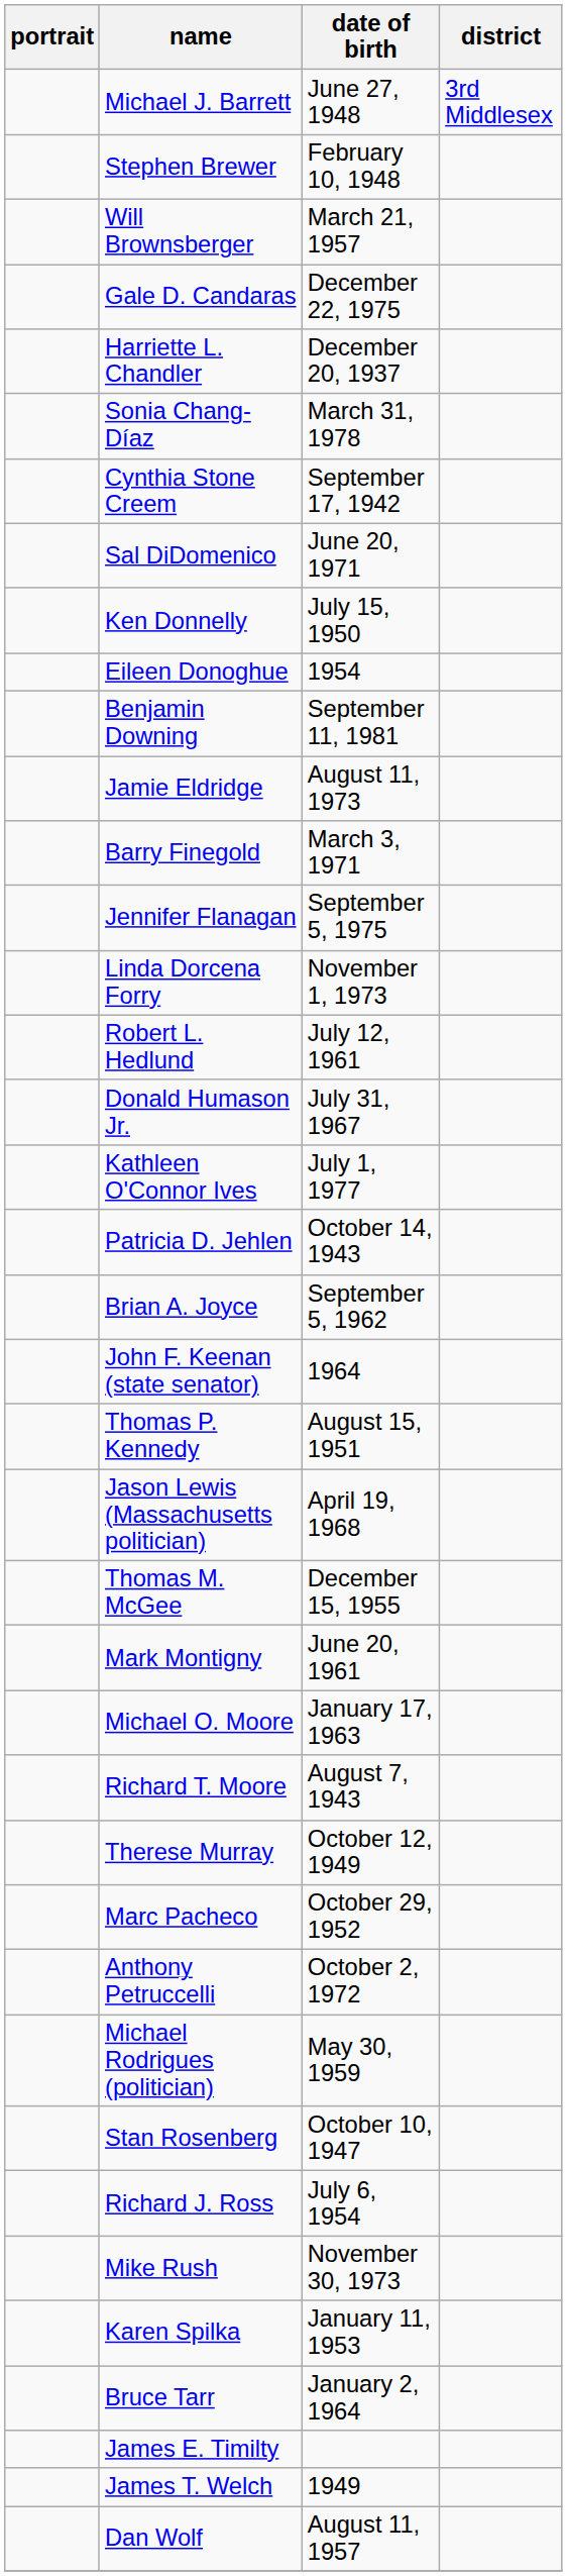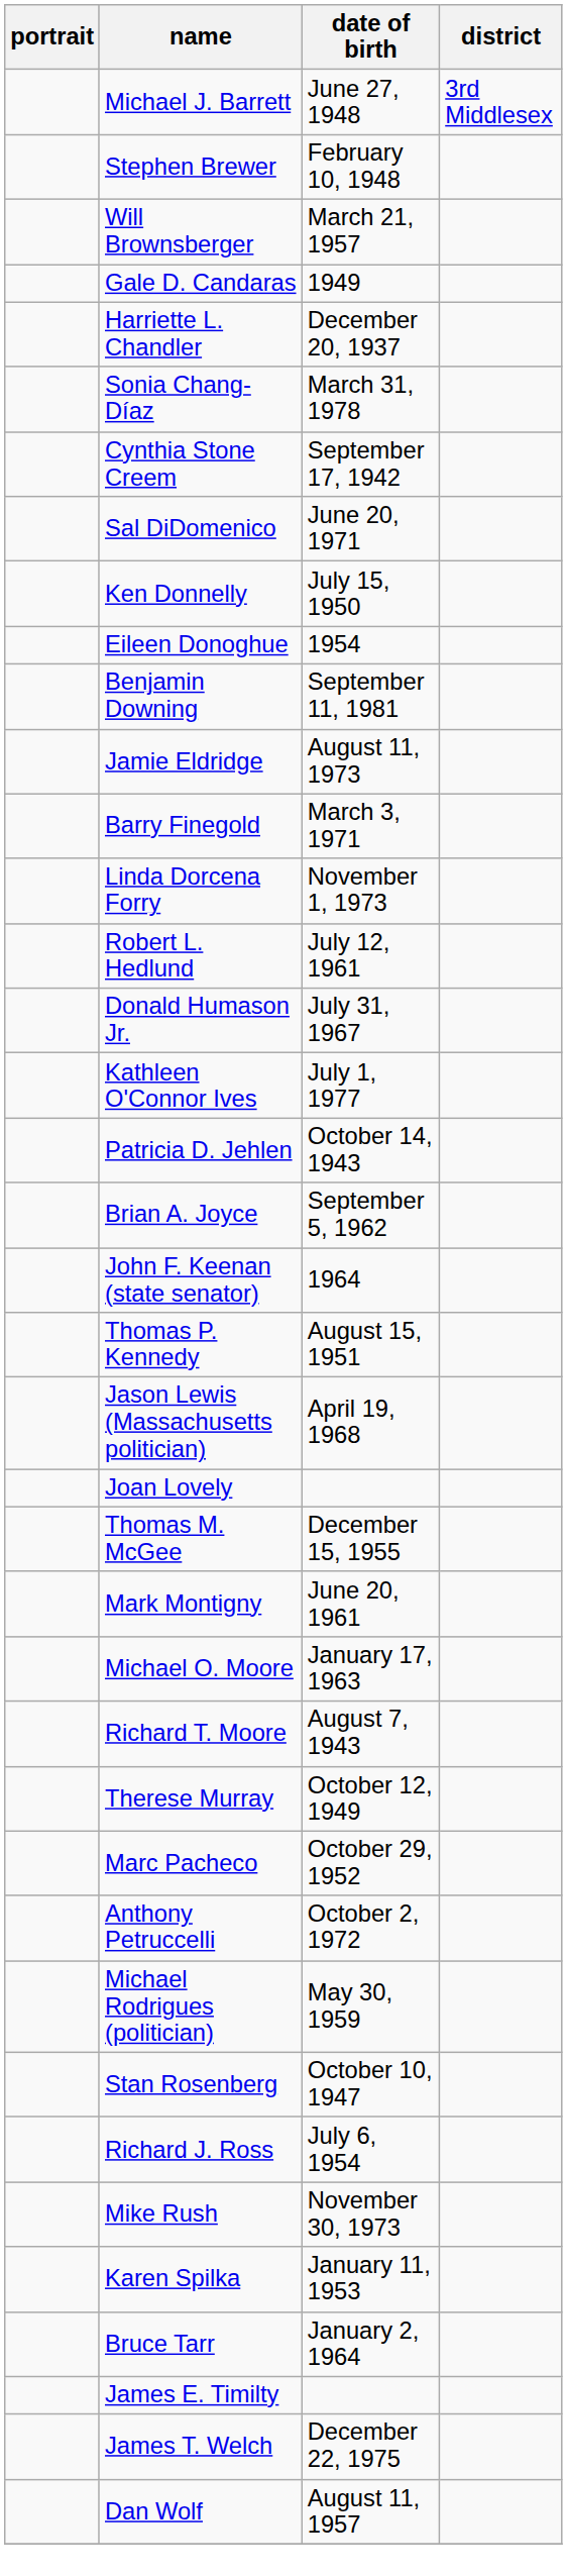 <table class='wikitable sortable' style="width:60%">
 <tr>
 <th>portrait</th>
 <th>name </th>
 <th data-sort-type=date>date of birth</th>
 <th>district </th>
 </tr>
 <tr>
 <td></td>
 <td><a href='#'>Michael J. Barrett</a></td>
 <td>June 27, 1948</td>
 <td><a href='#'>3rd Middlesex</a></td>
 </tr>
 <tr>
 <td></td>
 <td><a href='#'>Stephen Brewer</a></td>
 <td>February 10, 1948</td>
 <td></td>
 </tr>
 <tr>
 <td></td>
 <td><a href='#'>Will Brownsberger</a></td>
 <td>March 21, 1957</td>
 <td></td>
 </tr>
 <tr>
 <td></td>
 <td><a href='#'>Gale D. Candaras</a></td>
-<td>December 22, 1975</td>
+<td>1949</td>
 <td></td>
 </tr>
 <tr>
 <td></td>
 <td><a href='#'>Harriette L. Chandler</a></td>
 <td>December 20, 1937</td>
 <td></td>
 </tr>
 <tr>
 <td></td>
 <td><a href='#'>Sonia Chang-Díaz</a></td>
 <td>March 31, 1978</td>
 <td></td>
 </tr>
 <tr>
 <td></td>
 <td><a href='#'>Cynthia Stone Creem</a></td>
 <td>September 17, 1942</td>
 <td></td>
 </tr>
 <tr>
 <td></td>
 <td><a href='#'>Sal DiDomenico</a></td>
 <td>June 20, 1971</td>
 <td></td>
 </tr>
 <tr>
 <td></td>
 <td><a href='#'>Ken Donnelly</a></td>
 <td>July 15, 1950</td>
 <td></td>
 </tr>
 <tr>
 <td></td>
 <td><a href='#'>Eileen Donoghue</a></td>
 <td>1954</td>
 <td></td>
 </tr>
 <tr>
 <td></td>
 <td><a href='#'>Benjamin Downing</a></td>
 <td>September 11, 1981</td>
 <td></td>
 </tr>
 <tr>
 <td></td>
 <td><a href='#'>Jamie Eldridge</a></td>
 <td>August 11, 1973</td>
 <td></td>
 </tr>
 <tr>
 <td></td>
 <td><a href='#'>Barry Finegold</a></td>
 <td>March 3, 1971</td>
 <td></td>
 </tr>
 <tr>
 <td></td>
-<td><a href='#'>Jennifer Flanagan</a></td>
-<td>September 5, 1975</td>
-<td></td>
-</tr>
-<tr>
-<td></td>
 <td><a href='#'>Linda Dorcena Forry</a></td>
 <td>November 1, 1973</td>
 <td></td>
 </tr>
 <tr>
 <td></td>
 <td><a href='#'>Robert L. Hedlund</a></td>
 <td>July 12, 1961</td>
 <td></td>
 </tr>
 <tr>
 <td></td>
 <td><a href='#'>Donald Humason Jr.</a></td>
 <td>July 31, 1967</td>
 <td></td>
 </tr>
 <tr>
 <td></td>
 <td><a href='#'>Kathleen O'Connor Ives</a></td>
 <td>July 1, 1977</td>
 <td></td>
 </tr>
 <tr>
 <td></td>
 <td><a href='#'>Patricia D. Jehlen</a></td>
 <td>October 14, 1943</td>
 <td></td>
 </tr>
 <tr>
 <td></td>
 <td><a href='#'>Brian A. Joyce</a></td>
 <td>September 5, 1962</td>
 <td></td>
 </tr>
 <tr>
 <td></td>
 <td><a href='#'>John F. Keenan (state senator)</a></td>
 <td>1964</td>
 <td></td>
 </tr>
 <tr>
 <td></td>
 <td><a href='#'>Thomas P. Kennedy</a></td>
 <td>August 15, 1951</td>
 <td></td>
 </tr>
 <tr>
 <td></td>
 <td><a href='#'>Jason Lewis (Massachusetts politician)</a></td>
 <td>April 19, 1968</td>
+<td></td>
+</tr>
+<tr>
+<td></td>
+<td><a href='#'>Joan Lovely</a></td>
+<td></td>
 <td></td>
 </tr>
 <tr>
 <td></td>
 <td><a href='#'>Thomas M. McGee</a></td>
 <td>December 15, 1955</td>
 <td></td>
 </tr>
 <tr>
 <td></td>
 <td><a href='#'>Mark Montigny</a></td>
 <td>June 20, 1961</td>
 <td></td>
 </tr>
 <tr>
 <td></td>
 <td><a href='#'>Michael O. Moore</a></td>
 <td>January 17, 1963</td>
 <td></td>
 </tr>
 <tr>
 <td></td>
 <td><a href='#'>Richard T. Moore</a></td>
 <td>August 7, 1943</td>
 <td></td>
 </tr>
 <tr>
 <td></td>
 <td><a href='#'>Therese Murray</a></td>
 <td>October 12, 1949</td>
 <td></td>
 </tr>
 <tr>
 <td></td>
 <td><a href='#'>Marc Pacheco</a></td>
 <td>October 29, 1952</td>
 <td></td>
 </tr>
 <tr>
 <td></td>
 <td><a href='#'>Anthony Petruccelli</a></td>
 <td>October 2, 1972</td>
 <td></td>
 </tr>
 <tr>
 <td></td>
 <td><a href='#'>Michael Rodrigues (politician)</a></td>
 <td>May 30, 1959</td>
 <td></td>
 </tr>
 <tr>
 <td></td>
 <td><a href='#'>Stan Rosenberg</a></td>
 <td>October 10, 1947</td>
 <td></td>
 </tr>
 <tr>
 <td></td>
 <td><a href='#'>Richard J. Ross</a></td>
 <td>July 6, 1954</td>
 <td></td>
 </tr>
 <tr>
 <td></td>
 <td><a href='#'>Mike Rush</a></td>
 <td>November 30, 1973</td>
 <td></td>
 </tr>
 <tr>
 <td></td>
 <td><a href='#'>Karen Spilka</a></td>
 <td>January 11, 1953</td>
 <td></td>
 </tr>
 <tr>
 <td></td>
 <td><a href='#'>Bruce Tarr</a></td>
 <td>January 2, 1964</td>
 <td></td>
 </tr>
 <tr>
 <td></td>
 <td><a href='#'>James E. Timilty</a></td>
 <td></td>
 <td></td>
 </tr>
 <tr>
 <td></td>
 <td><a href='#'>James T. Welch</a></td>
-<td>1949</td>
+<td>December 22, 1975</td>
 <td></td>
 </tr>
 <tr>
 <td></td>
 <td><a href='#'>Dan Wolf</a></td>
 <td>August 11, 1957</td>
 <td></td>
 </tr>
 <tr>
 </tr>
 </table>
